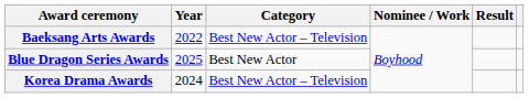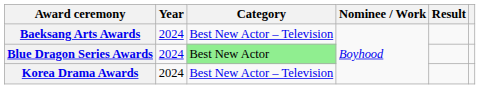 <table class="wikitable plainrowheaders sortable">
 <tr>
 <th scope="col">Award ceremony</th>
 <th scope="col">Year</th>
 <th scope="col">Category</th>
 <th scope="col">Nominee / Work</th>
 <th scope="col">Result</th>
 <th scope="col" class="unsortable"></th>
 </tr>
 <tr>
 <th scope="row"><a href='#'>Baeksang Arts Awards</a></th>
-<td style="text-align:center"><a href='#'>2022</a></td>
+<td style="text-align:center"><a href='#'>2024</a></td>
 <td><a href='#'>Best New Actor – Television</a></td>
 <td rowspan="3"><em><a href='#'>Boyhood</a></em></td>
 <td></td>
 <td style="text-align:center"></td>
 </tr>
 <tr>
 <th scope="row"><a href='#'>Blue Dragon Series Awards</a></th>
-<td style="text-align:center"><a href='#'>2025</a></td>
-<td>Best New Actor</td>
+<td style="text-align:center"><a href='#'>2024</a></td>
+<td style="background: lightgreen;">Best New Actor</td>
 <td></td>
 <td style="text-align:center"></td>
 </tr>
 <tr>
 <th scope="row"><a href='#'>Korea Drama Awards</a></th>
 <td style="text-align:center">2024</td>
 <td><a href='#'>Best New Actor – Television</a></td>
 <td></td>
 <td style="text-align:center"></td>
 </tr>
 </table>
